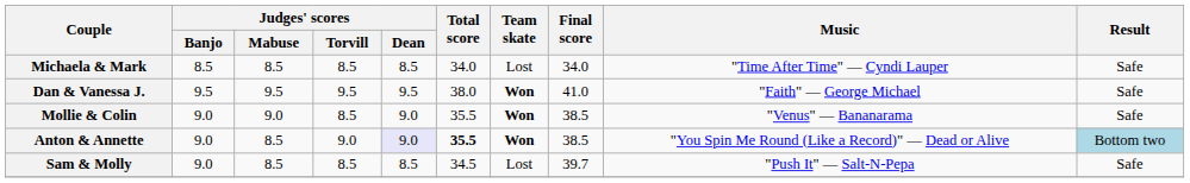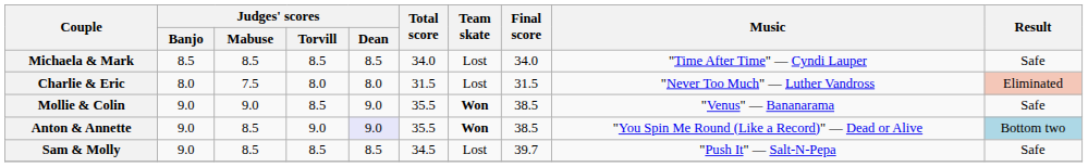 <table class="wikitable sortable" style="text-align:center; font-size:90%; width:90%">
 <tr>
 <th scope="col" rowspan=2>Couple</th>
 <th scope="col" colspan=4 class="unsortable">Judges' scores</th>
 <th scope="col" rowspan=2>Total<br>score</th>
 <th scope="col" rowspan=2 class="unsortable">Team<br>skate</th>
 <th scope="col" rowspan=2>Final<br>score</th>
 <th scope="col" rowspan=2 class="unsortable">Music</th>
 <th rowspan="2" scope="col" class="unsortable">Result</th>
 </tr>
 <tr>
 <th class="unsortable">Banjo</th>
 <th class="unsortable">Mabuse</th>
 <th class="unsortable">Torvill</th>
 <th class="unsortable">Dean</th>
 </tr>
 <tr>
 <th scope="row">Michaela & Mark</th>
 <td>8.5</td>
 <td>8.5</td>
 <td>8.5</td>
 <td>8.5</td>
 <td>34.0</td>
 <td>Lost</td>
 <td>34.0</td>
 <td>"<a href='#'>Time After Time</a>" — <a href='#'>Cyndi Lauper</a></td>
 <td>Safe</td>
 </tr>
 <tr>
-<th scope="row">Dan & Vanessa J.</th>
-<td>9.5</td>
-<td>9.5</td>
-<td>9.5</td>
-<td>9.5</td>
-<td>38.0</td>
-<td><strong>Won</strong></td>
-<td>41.0</td>
-<td>"<a href='#'>Faith</a>" — <a href='#'>George Michael</a></td>
-<td>Safe</td>
+<th scope="row">Charlie & Eric</th>
+<td>8.0</td>
+<td>7.5</td>
+<td>8.0</td>
+<td>8.0</td>
+<td>31.5</td>
+<td>Lost</td>
+<td>31.5</td>
+<td>"<a href='#'>Never Too Much</a>" — <a href='#'>Luther Vandross</a></td>
+<td bgcolor="f4c7b8">Eliminated</td>
 </tr>
 <tr>
 <th scope="row">Mollie & Colin</th>
 <td>9.0</td>
 <td>9.0</td>
 <td>8.5</td>
 <td>9.0</td>
 <td>35.5</td>
 <td><strong>Won</strong></td>
 <td>38.5</td>
 <td>"<a href='#'>Venus</a>" — <a href='#'>Bananarama</a></td>
 <td>Safe</td>
 </tr>
 <tr>
 <th scope="row">Anton & Annette</th>
 <td>9.0</td>
 <td>8.5</td>
 <td>9.0</td>
 <td style="background: lavender;">9.0</td>
-<td><strong>35.5</strong></td>
+<td>35.5</td>
 <td><strong>Won</strong></td>
 <td>38.5</td>
 <td>"<a href='#'>You Spin Me Round (Like a Record)</a>" — <a href='#'>Dead or Alive</a></td>
 <td bgcolor="lightblue">Bottom two</td>
 </tr>
 <tr>
 <th scope="row">Sam & Molly</th>
 <td>9.0</td>
 <td>8.5</td>
 <td>8.5</td>
 <td>8.5</td>
 <td>34.5</td>
 <td>Lost</td>
 <td>39.7</td>
 <td>"<a href='#'>Push It</a>" — <a href='#'>Salt-N-Pepa</a></td>
 <td>Safe</td>
 </tr>
 <tr>
 </tr>
 </table>
